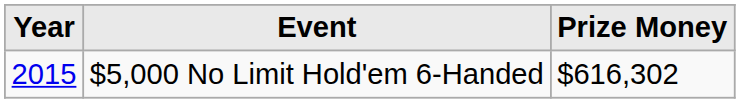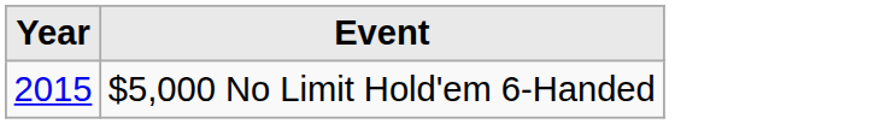 <table class="wikitable">
 <tr>
 <th style="background: #E9E9E9;">Year</th>
 <th style="background: #E9E9E9;">Event</th>
-<th style="background: #E9E9E9;">Prize Money</th>
 </tr>
 <tr>
 <td><a href='#'>2015</a></td>
 <td>$5,000 No Limit Hold'em 6-Handed</td>
-<td>$616,302</td>
 </tr>
 </table>
